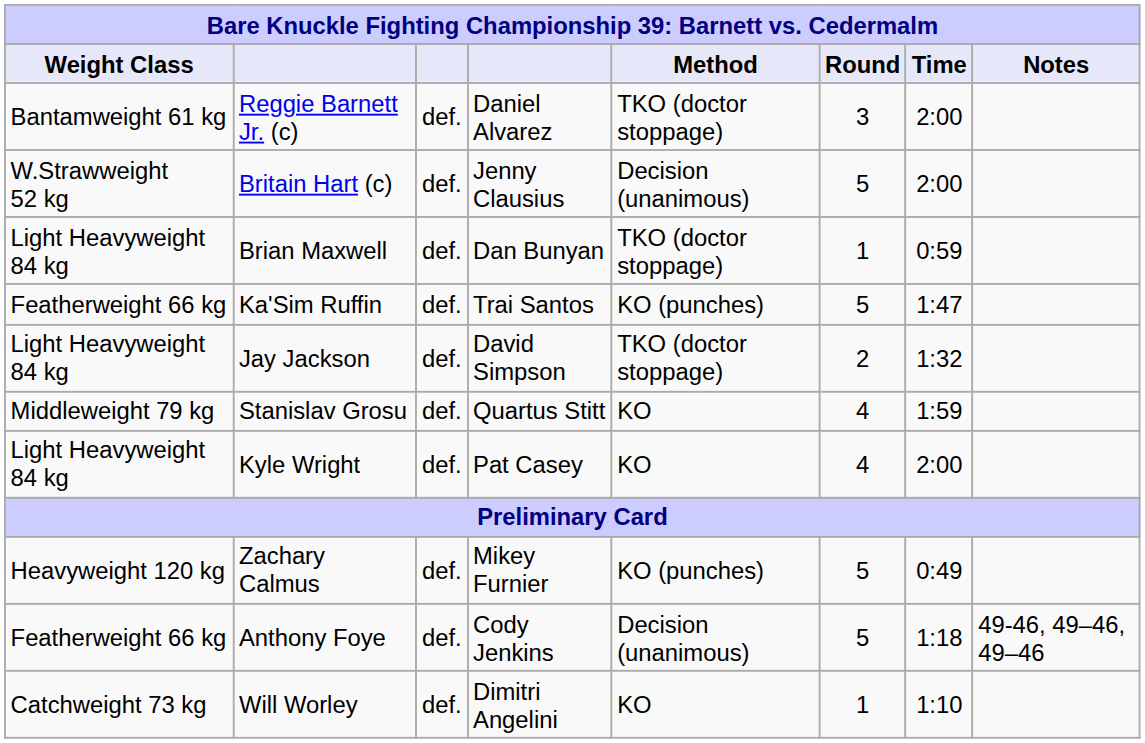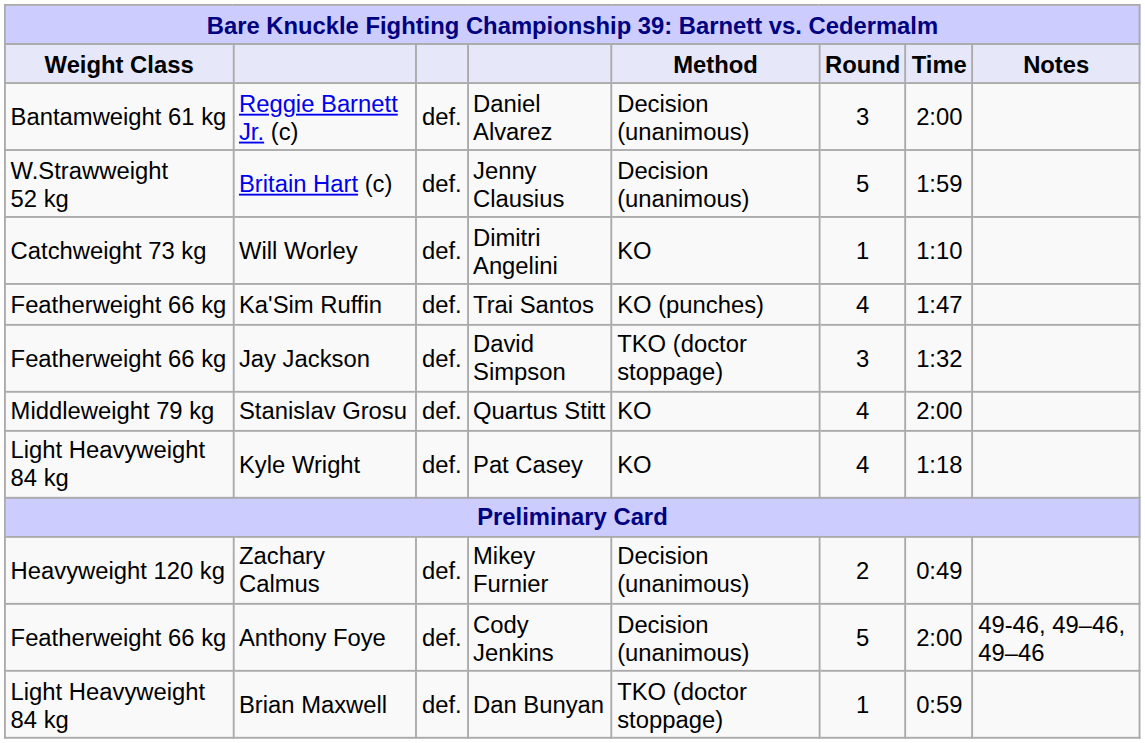 <table class="wikitable" style="font-size: 80%;">
 <tr>
 <th colspan="8" style="background-color: #ccf; color: #000080; text-align: center;"><strong>Bare Knuckle Fighting Championship 39: Barnett vs. Cedermalm</strong></th>
 </tr>
 <tr>
 <th colspan="1" style="background-color: #E6E8FA; color: #000000; text-align: center;">Weight Class</th>
 <th colspan="1" style="background-color: #E6E8FA; color: #000000; text-align: center;"></th>
 <th colspan="1" style="background-color: #E6E8FA; color: #000000; text-align: center;"></th>
 <th colspan="1" style="background-color: #E6E8FA; color: #000000; text-align: center;"></th>
 <th colspan="1" style="background-color: #E6E8FA; color: #000000; text-align: center;">Method</th>
 <th colspan="1" style="background-color: #E6E8FA; color: #000000; text-align: center;">Round</th>
 <th colspan="1" style="background-color: #E6E8FA; color: #000000; text-align: center;">Time</th>
 <th colspan="1" style="background-color: #E6E8FA; color: #000000; text-align: center;">Notes</th>
 </tr>
 <tr>
 <td>Bantamweight 61 kg</td>
 <td> <a href='#'>Reggie Barnett Jr.</a> (c)</td>
 <td align=center>def.</td>
 <td> Daniel Alvarez</td>
-<td>TKO (doctor stoppage)</td>
+<td>Decision (unanimous)</td>
 <td align=center>3</td>
 <td align=center>2:00</td>
 <td></td>
 </tr>
 <tr>
 <td>W.Strawweight 52 kg</td>
 <td> <a href='#'>Britain Hart</a> (c)</td>
 <td align=center>def.</td>
 <td> Jenny Clausius</td>
 <td>Decision (unanimous)</td>
 <td align=center>5</td>
+<td align=center>1:59</td>
+<td></td>
+</tr>
+<tr>
+<td>Catchweight 73 kg</td>
+<td> Will Worley</td>
+<td align=center>def.</td>
+<td> Dimitri Angelini</td>
+<td>KO</td>
+<td align=center>1</td>
+<td align=center>1:10</td>
+<td></td>
+</tr>
+<tr>
+<td>Featherweight 66 kg</td>
+<td> Ka'Sim Ruffin</td>
+<td align=center>def.</td>
+<td> Trai Santos</td>
+<td>KO (punches)</td>
+<td align=center>4</td>
+<td align=center>1:47</td>
+<td></td>
+</tr>
+<tr>
+<td>Featherweight 66 kg</td>
+<td> Jay Jackson</td>
+<td align=center>def.</td>
+<td> David Simpson</td>
+<td>TKO (doctor stoppage)</td>
+<td align=center>3</td>
+<td align=center>1:32</td>
+<td></td>
+</tr>
+<tr>
+<td>Middleweight 79 kg</td>
+<td> Stanislav Grosu</td>
+<td align=center>def.</td>
+<td> Quartus Stitt</td>
+<td>KO</td>
+<td align=center>4</td>
 <td align=center>2:00</td>
 <td></td>
+</tr>
+<tr>
+<td>Light Heavyweight 84 kg</td>
+<td> Kyle Wright</td>
+<td align=center>def.</td>
+<td> Pat Casey</td>
+<td>KO</td>
+<td align=center>4</td>
+<td align=center>1:18</td>
+<td></td>
+</tr>
+<tr>
+<th colspan="8" style="background-color: #ccf; color: #000080; text-align: center;"><strong>Preliminary Card</strong></th>
+</tr>
+<tr>
+<td>Heavyweight 120 kg</td>
+<td> Zachary Calmus</td>
+<td align=center>def.</td>
+<td> Mikey Furnier</td>
+<td>Decision (unanimous)</td>
+<td align=center>2</td>
+<td align=center>0:49</td>
+<td></td>
+</tr>
+<tr>
+<td>Featherweight 66 kg</td>
+<td> Anthony Foye</td>
+<td align=center>def.</td>
+<td> Cody Jenkins</td>
+<td>Decision (unanimous)</td>
+<td align=center>5</td>
+<td align=center>2:00</td>
+<td>49-46, 49–46, 49–46</td>
 </tr>
 <tr>
 <td>Light Heavyweight 84 kg</td>
 <td> Brian Maxwell</td>
 <td align=center>def.</td>
 <td> Dan Bunyan</td>
 <td>TKO (doctor stoppage)</td>
 <td align=center>1</td>
 <td align=center>0:59</td>
 <td></td>
 </tr>
-<tr>
-<td>Featherweight 66 kg</td>
-<td> Ka'Sim Ruffin</td>
-<td align=center>def.</td>
-<td> Trai Santos</td>
-<td>KO (punches)</td>
-<td align=center>5</td>
-<td align=center>1:47</td>
-<td></td>
-</tr>
-<tr>
-<td>Light Heavyweight 84 kg</td>
-<td> Jay Jackson</td>
-<td align=center>def.</td>
-<td> David Simpson</td>
-<td>TKO (doctor stoppage)</td>
-<td align=center>2</td>
-<td align=center>1:32</td>
-<td></td>
-</tr>
-<tr>
-<td>Middleweight 79 kg</td>
-<td> Stanislav Grosu</td>
-<td align=center>def.</td>
-<td> Quartus Stitt</td>
-<td>KO</td>
-<td align=center>4</td>
-<td align=center>1:59</td>
-<td></td>
-</tr>
-<tr>
-<td>Light Heavyweight 84 kg</td>
-<td> Kyle Wright</td>
-<td align=center>def.</td>
-<td> Pat Casey</td>
-<td>KO</td>
-<td align=center>4</td>
-<td align=center>2:00</td>
-<td></td>
-</tr>
-<tr>
-<th colspan="8" style="background-color: #ccf; color: #000080; text-align: center;"><strong>Preliminary Card</strong></th>
-</tr>
-<tr>
-<td>Heavyweight 120 kg</td>
-<td> Zachary Calmus</td>
-<td align=center>def.</td>
-<td> Mikey Furnier</td>
-<td>KO (punches)</td>
-<td align=center>5</td>
-<td align=center>0:49</td>
-<td></td>
-</tr>
-<tr>
-<td>Featherweight 66 kg</td>
-<td> Anthony Foye</td>
-<td align=center>def.</td>
-<td> Cody Jenkins</td>
-<td>Decision (unanimous)</td>
-<td align=center>5</td>
-<td align=center>1:18</td>
-<td>49-46, 49–46, 49–46</td>
-</tr>
-<tr>
-<td>Catchweight 73 kg</td>
-<td> Will Worley</td>
-<td align=center>def.</td>
-<td> Dimitri Angelini</td>
-<td>KO</td>
-<td align=center>1</td>
-<td align=center>1:10</td>
-<td></td>
-</tr>
 </table>
